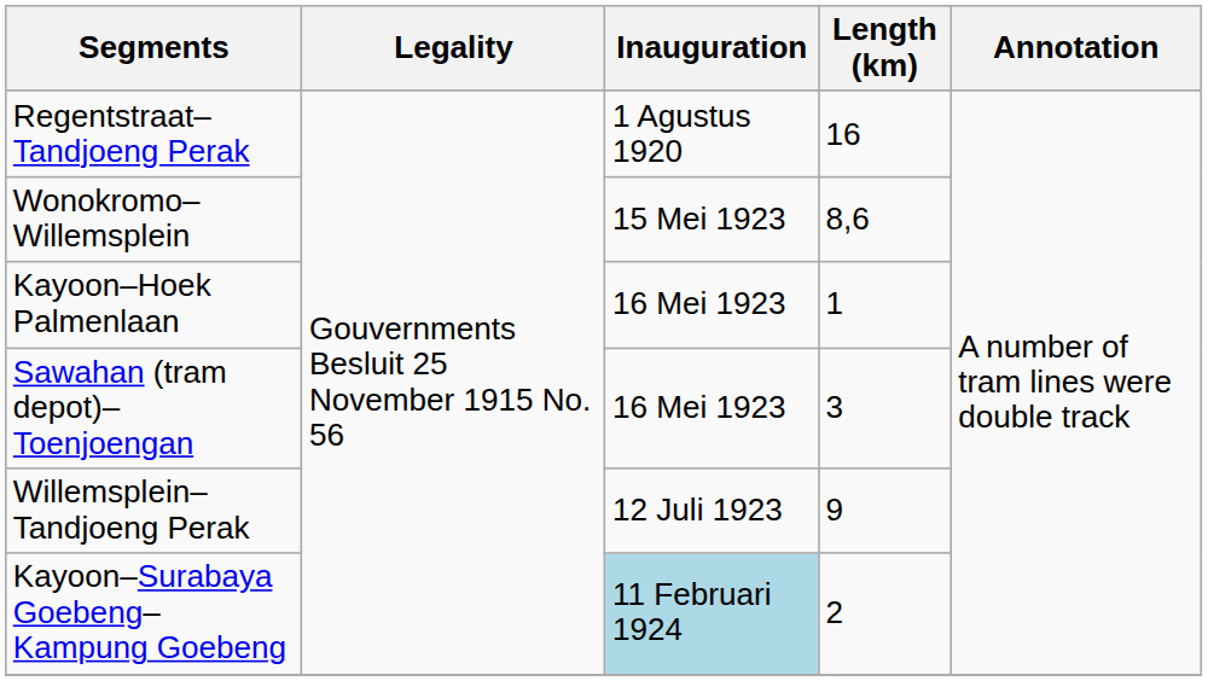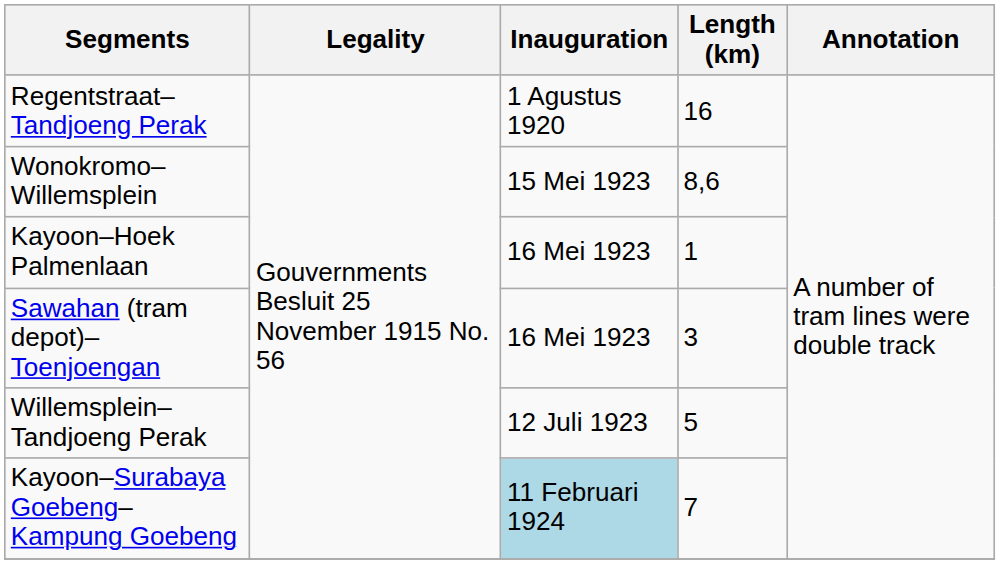 <table class="wikitable">
 <tr>
 <th>Segments</th>
 <th>Legality</th>
 <th>Inauguration</th>
 <th>Length (km)</th>
 <th>Annotation</th>
 </tr>
 <tr | rowspan="6" | >
 <td>Regentstraat–<a href='#'>Tandjoeng Perak</a></td>
 <td rowspan="6">Gouvernments Besluit 25 November 1915 No. 56</td>
 <td>1 Agustus 1920</td>
 <td>16</td>
 <td rowspan="6">A number of tram lines were double track</td>
 </tr>
 <tr>
 <td>Wonokromo–Willemsplein</td>
 <td>15 Mei 1923</td>
 <td>8,6</td>
 </tr>
 <tr>
 <td>Kayoon–Hoek Palmenlaan</td>
 <td>16 Mei 1923</td>
 <td>1</td>
 </tr>
 <tr>
 <td><a href='#'>Sawahan</a> (tram depot)–<a href='#'>Toenjoengan</a></td>
 <td>16 Mei 1923</td>
 <td>3</td>
 </tr>
 <tr>
 <td>Willemsplein–Tandjoeng Perak</td>
 <td>12 Juli 1923</td>
-<td>9</td>
+<td>5</td>
 </tr>
 <tr>
 <td>Kayoon–<a href='#'>Surabaya Goebeng</a>–<a href='#'>Kampung Goebeng</a></td>
 <td style="background: lightblue;">11 Februari 1924</td>
-<td>2</td>
+<td>7</td>
 </tr>
 <tr>
 </tr>
 </table>
